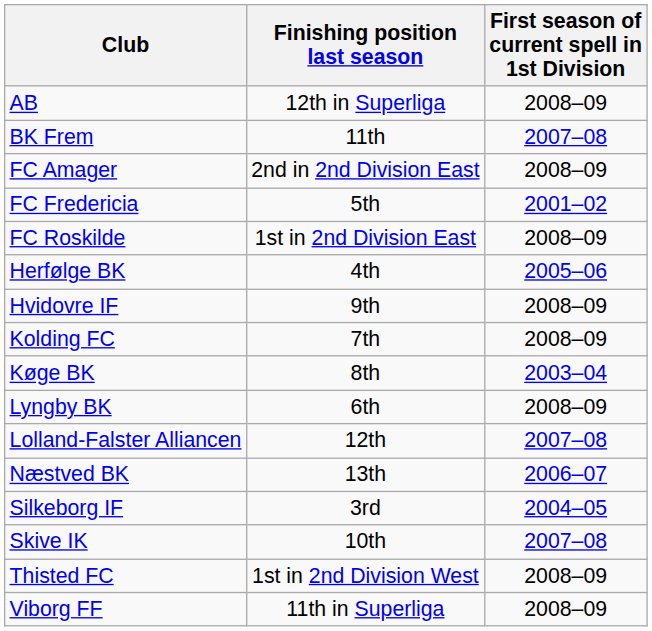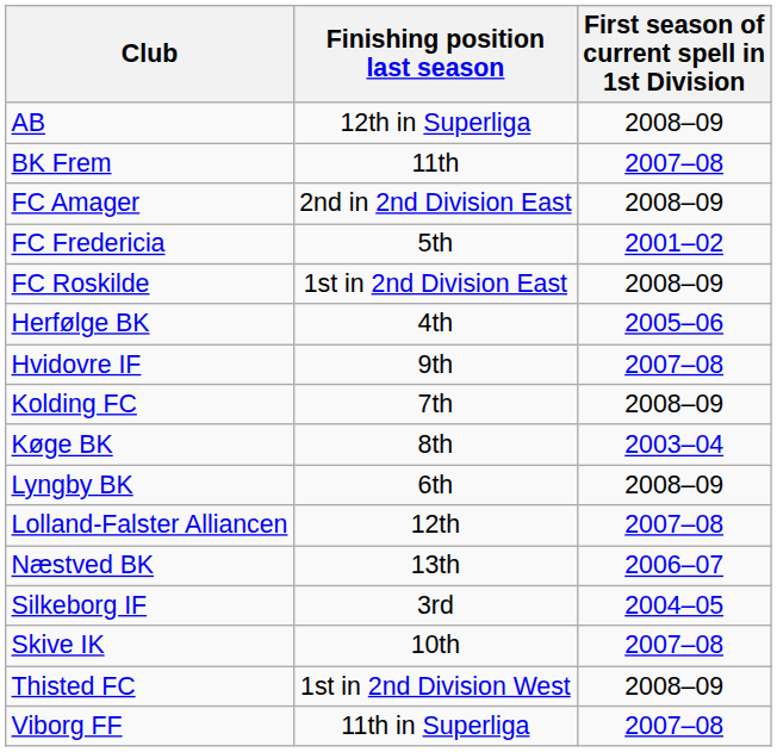 <table class="wikitable" style="text-align:center;">
 <tr>
 <th>Club<br></th>
 <th>Finishing position<br><a href='#'>last season</a></th>
 <th>First season of<br>current spell in<br>1st Division</th>
 </tr>
 <tr>
 <td style="text-align:left;"><a href='#'>AB</a></td>
 <td>12th in <a href='#'>Superliga</a></td>
 <td>2008–09</td>
 </tr>
 <tr>
 <td style="text-align:left;"><a href='#'>BK Frem</a></td>
 <td>11th</td>
 <td><a href='#'>2007–08</a></td>
 </tr>
 <tr>
 <td style="text-align:left;"><a href='#'>FC Amager</a></td>
 <td>2nd in <a href='#'>2nd Division East</a></td>
 <td>2008–09</td>
 </tr>
 <tr>
 <td style="text-align:left;"><a href='#'>FC Fredericia</a></td>
 <td>5th</td>
 <td><a href='#'>2001–02</a></td>
 </tr>
 <tr>
 <td style="text-align:left;"><a href='#'>FC Roskilde</a></td>
 <td>1st in <a href='#'>2nd Division East</a></td>
 <td>2008–09</td>
 </tr>
 <tr>
 <td style="text-align:left;"><a href='#'>Herfølge BK</a></td>
 <td>4th</td>
 <td><a href='#'>2005–06</a></td>
 </tr>
 <tr>
 <td style="text-align:left;"><a href='#'>Hvidovre IF</a></td>
 <td>9th</td>
-<td>2008–09</td>
+<td><a href='#'>2007–08</a></td>
 </tr>
 <tr>
 <td style="text-align:left;"><a href='#'>Kolding FC</a></td>
 <td>7th</td>
 <td>2008–09</td>
 </tr>
 <tr>
 <td style="text-align:left;"><a href='#'>Køge BK</a></td>
 <td>8th</td>
 <td><a href='#'>2003–04</a></td>
 </tr>
 <tr>
 <td style="text-align:left;"><a href='#'>Lyngby BK</a></td>
 <td>6th</td>
 <td>2008–09</td>
 </tr>
 <tr>
 <td style="text-align:left;"><a href='#'>Lolland-Falster Alliancen</a></td>
 <td>12th</td>
 <td><a href='#'>2007–08</a></td>
 </tr>
 <tr>
 <td style="text-align:left;"><a href='#'>Næstved BK</a></td>
 <td>13th</td>
 <td><a href='#'>2006–07</a></td>
 </tr>
 <tr>
 <td style="text-align:left;"><a href='#'>Silkeborg IF</a></td>
 <td>3rd</td>
 <td><a href='#'>2004–05</a></td>
 </tr>
 <tr>
 <td style="text-align:left;"><a href='#'>Skive IK</a></td>
 <td>10th</td>
 <td><a href='#'>2007–08</a></td>
 </tr>
 <tr>
 <td style="text-align:left;"><a href='#'>Thisted FC</a></td>
 <td>1st in <a href='#'>2nd Division West</a></td>
 <td>2008–09</td>
 </tr>
 <tr>
 <td style="text-align:left;"><a href='#'>Viborg FF</a></td>
 <td>11th in <a href='#'>Superliga</a></td>
-<td>2008–09</td>
+<td><a href='#'>2007–08</a></td>
 </tr>
 </table>
